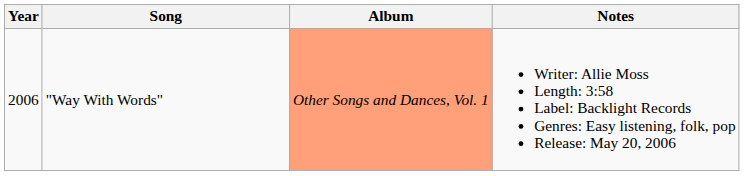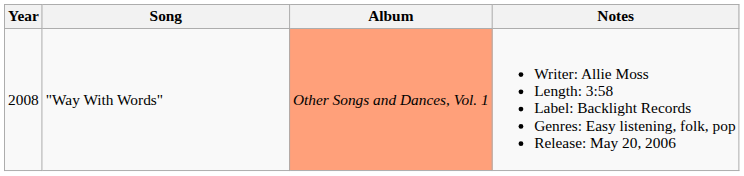 <table class="wikitable" style="text-align:left;">
 <tr bgcolor="#CCCCCC">
 <th>Year</th>
 <th width=250>Song</th>
 <th>Album</th>
 <th>Notes</th>
 </tr>
 <tr>
-<td>2006</td>
+<td>2008</td>
 <td>"Way With Words"</td>
 <td style="background: lightsalmon;"><em>Other Songs and Dances, Vol. 1</em></td>
 <td><br><ul><li>Writer: Allie Moss</li><li>Length: 3:58</li><li>Label: Backlight Records</li><li>Genres: Easy listening, folk, pop</li><li>Release: May 20, 2006</li></ul></td>
 </tr>
 </table>
